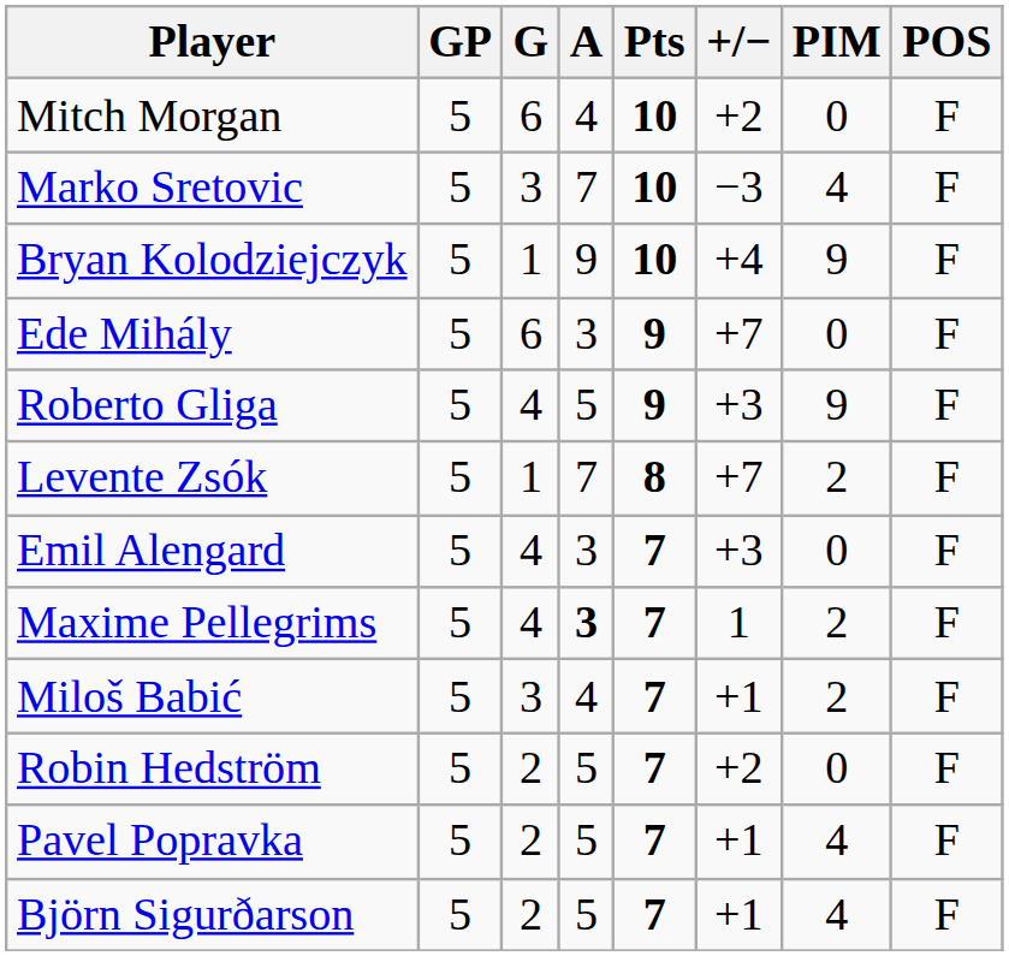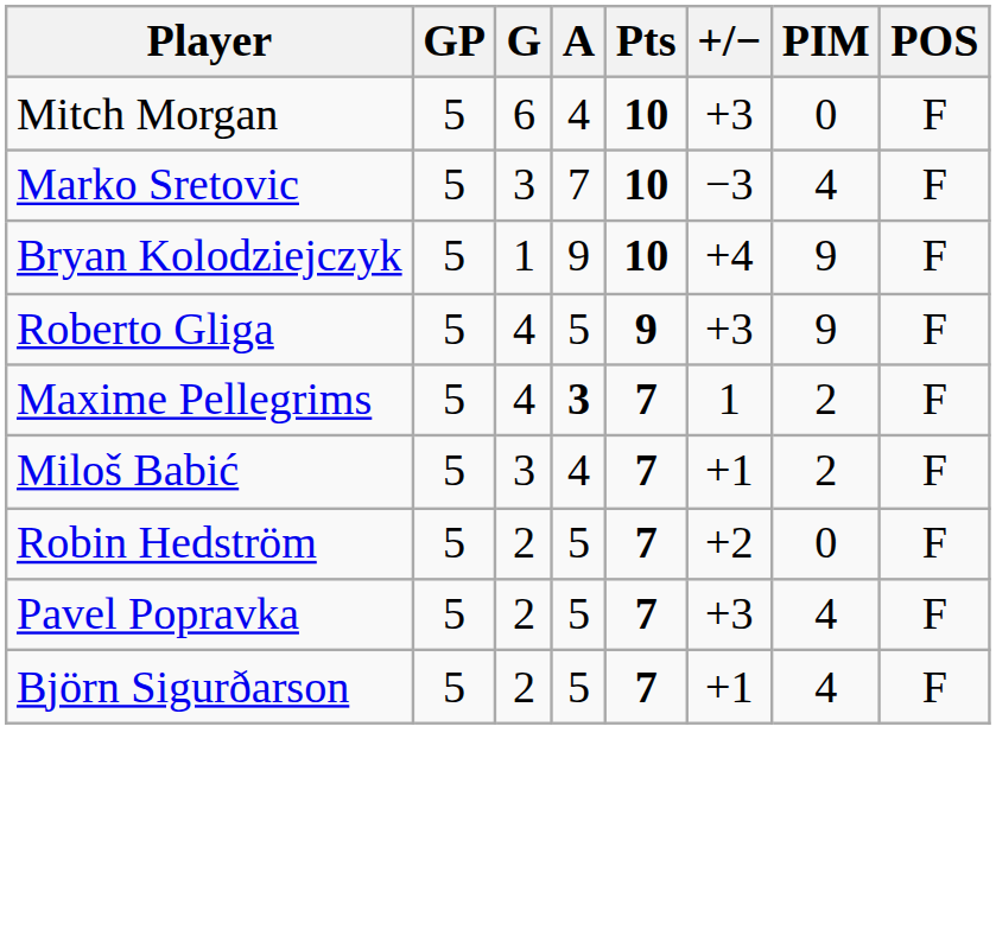 <table class="wikitable sortable" style="text-align:center;">
 <tr>
 <th>Player</th>
 <th>GP</th>
 <th>G</th>
 <th>A</th>
 <th>Pts</th>
 <th>+/−</th>
 <th>PIM</th>
 <th>POS</th>
 </tr>
 <tr>
 <td style="text-align:left;"> Mitch Morgan</td>
 <td>5</td>
 <td>6</td>
 <td>4</td>
 <td><strong>10</strong></td>
-<td>+2</td>
+<td>+3</td>
 <td>0</td>
 <td>F</td>
 </tr>
 <tr>
 <td style="text-align:left;"> <a href='#'>Marko Sretovic</a></td>
 <td>5</td>
 <td>3</td>
 <td>7</td>
 <td><strong>10</strong></td>
 <td>−3</td>
 <td>4</td>
 <td>F</td>
 </tr>
 <tr>
 <td style="text-align:left;"> <a href='#'>Bryan Kolodziejczyk</a></td>
 <td>5</td>
 <td>1</td>
 <td>9</td>
 <td><strong>10</strong></td>
 <td>+4</td>
 <td>9</td>
 <td>F</td>
 </tr>
 <tr>
-<td style="text-align:left;"> <a href='#'>Ede Mihály</a></td>
-<td>5</td>
-<td>6</td>
-<td>3</td>
-<td><strong>9</strong></td>
-<td>+7</td>
-<td>0</td>
-<td>F</td>
-</tr>
-<tr>
 <td style="text-align:left;"> <a href='#'>Roberto Gliga</a></td>
 <td>5</td>
 <td>4</td>
 <td>5</td>
 <td><strong>9</strong></td>
 <td>+3</td>
 <td>9</td>
-<td>F</td>
-</tr>
-<tr>
-<td style="text-align:left;"> <a href='#'>Levente Zsók</a></td>
-<td>5</td>
-<td>1</td>
-<td>7</td>
-<td><strong>8</strong></td>
-<td>+7</td>
-<td>2</td>
-<td>F</td>
-</tr>
-<tr>
-<td style="text-align:left;"> <a href='#'>Emil Alengard</a></td>
-<td>5</td>
-<td>4</td>
-<td>3</td>
-<td><strong>7</strong></td>
-<td>+3</td>
-<td>0</td>
 <td>F</td>
 </tr>
 <tr>
 <td style="text-align:left;"> <a href='#'>Maxime Pellegrims</a></td>
 <td>5</td>
 <td>4</td>
 <td><strong>3</strong></td>
 <td><strong>7</strong></td>
 <td>1</td>
 <td>2</td>
 <td>F</td>
 </tr>
 <tr>
 <td style="text-align:left;"> <a href='#'>Miloš Babić</a></td>
 <td>5</td>
 <td>3</td>
 <td>4</td>
 <td><strong>7</strong></td>
 <td>+1</td>
 <td>2</td>
 <td>F</td>
 </tr>
 <tr>
 <td style="text-align:left;"> <a href='#'>Robin Hedström</a></td>
 <td>5</td>
 <td>2</td>
 <td>5</td>
 <td><strong>7</strong></td>
 <td>+2</td>
 <td>0</td>
 <td>F</td>
 </tr>
 <tr>
 <td style="text-align:left;"> <a href='#'>Pavel Popravka</a></td>
 <td>5</td>
 <td>2</td>
 <td>5</td>
 <td><strong>7</strong></td>
-<td>+1</td>
+<td>+3</td>
 <td>4</td>
 <td>F</td>
 </tr>
 <tr>
 <td style="text-align:left;"> <a href='#'>Björn Sigurðarson</a></td>
 <td>5</td>
 <td>2</td>
 <td>5</td>
 <td><strong>7</strong></td>
 <td>+1</td>
 <td>4</td>
 <td>F</td>
 </tr>
 </table>
